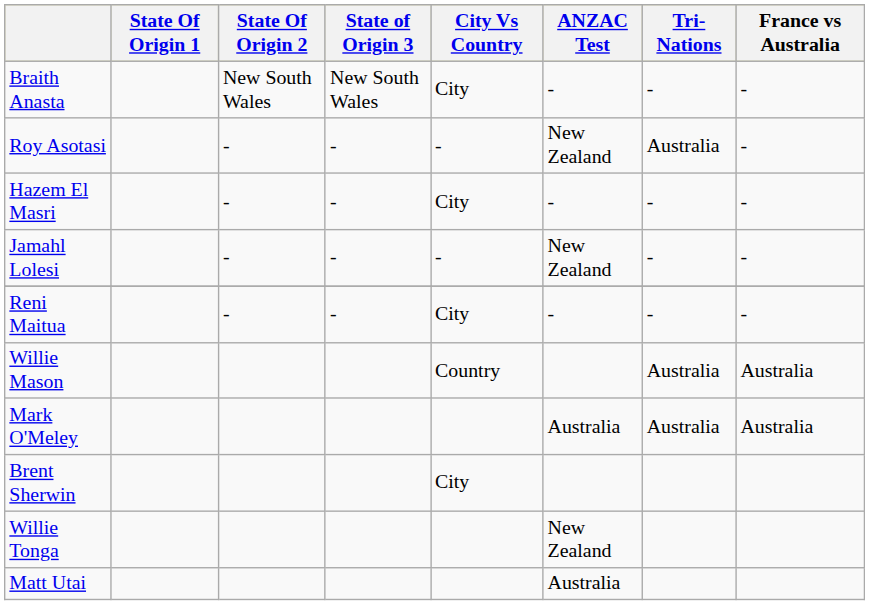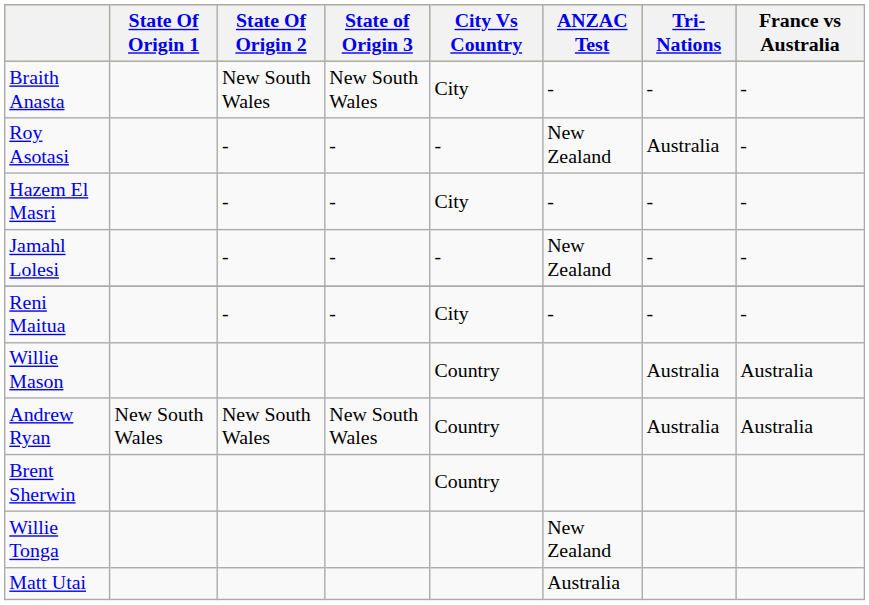 <table class="wikitable"  style="width:100%; font-size:90%;">
 <tr style="background:#bdb76b;">
 <th></th>
 <th><a href='#'>State Of Origin 1</a></th>
 <th><a href='#'>State Of Origin 2</a></th>
 <th><a href='#'>State of Origin 3</a></th>
 <th><a href='#'>City Vs Country</a></th>
 <th><a href='#'>ANZAC Test</a></th>
 <th><a href='#'>Tri-Nations</a></th>
 <th>France vs Australia</th>
 </tr>
 <tr>
 <td><a href='#'>Braith Anasta</a></td>
 <td></td>
 <td>New South Wales</td>
 <td>New South Wales</td>
 <td>City</td>
 <td>-</td>
 <td>-</td>
 <td>-</td>
 </tr>
 <tr>
 <td><a href='#'>Roy Asotasi</a></td>
 <td></td>
 <td>-</td>
 <td>-</td>
 <td>-</td>
 <td>New Zealand</td>
 <td>Australia</td>
 <td>-</td>
 </tr>
 <tr>
 <td><a href='#'>Hazem El Masri</a></td>
 <td></td>
 <td>-</td>
 <td>-</td>
 <td>City</td>
 <td>-</td>
 <td>-</td>
 <td>-</td>
 </tr>
 <tr>
 <td><a href='#'>Jamahl Lolesi</a></td>
 <td></td>
 <td>-</td>
 <td>-</td>
 <td>-</td>
 <td>New Zealand</td>
 <td>-</td>
 <td>-</td>
 </tr>
 <tr>
 </tr>
 <tr>
 <td><a href='#'>Reni Maitua</a></td>
 <td></td>
 <td>-</td>
 <td>-</td>
 <td>City</td>
 <td>-</td>
 <td>-</td>
 <td>-</td>
 </tr>
 <tr>
 <td><a href='#'>Willie Mason</a></td>
 <td></td>
 <td></td>
 <td></td>
 <td>Country</td>
 <td></td>
 <td>Australia</td>
 <td>Australia</td>
 </tr>
 <tr>
-<td><a href='#'>Mark O'Meley</a></td>
+<td><a href='#'>Andrew Ryan</a></td>
+<td>New South Wales</td>
+<td>New South Wales</td>
+<td>New South Wales</td>
+<td>Country</td>
 <td></td>
-<td></td>
-<td></td>
-<td></td>
-<td>Australia</td>
 <td>Australia</td>
 <td>Australia</td>
 </tr>
 <tr>
 <td><a href='#'>Brent Sherwin</a></td>
 <td></td>
 <td></td>
 <td></td>
-<td>City</td>
+<td>Country</td>
 <td></td>
 <td></td>
 <td></td>
 </tr>
 <tr>
 <td><a href='#'>Willie Tonga</a></td>
 <td></td>
 <td></td>
 <td></td>
 <td></td>
 <td>New Zealand</td>
 <td></td>
 <td></td>
 </tr>
 <tr>
 <td><a href='#'>Matt Utai</a></td>
 <td></td>
 <td></td>
 <td></td>
 <td></td>
 <td>Australia</td>
 <td></td>
 <td></td>
 </tr>
 </table>
